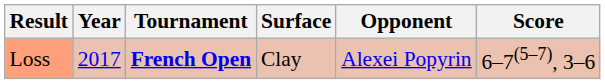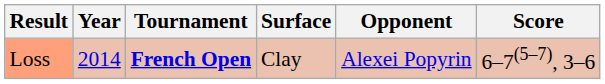 <table class="wikitable">
 <tr>
 <th>Result</th>
 <th>Year</th>
 <th>Tournament</th>
 <th>Surface</th>
 <th>Opponent</th>
 <th>Score</th>
 </tr>
 <tr style="background:#ebc2af;">
 <td bgcolor=FFA07A>Loss</td>
-<td><a href='#'>2017</a></td>
+<td><a href='#'>2014</a></td>
 <td><strong><a href='#'>French Open</a></strong></td>
 <td>Clay</td>
 <td> <a href='#'>Alexei Popyrin</a></td>
 <td>6–7<sup>(5–7)</sup>, 3–6</td>
 </tr>
 </table>
